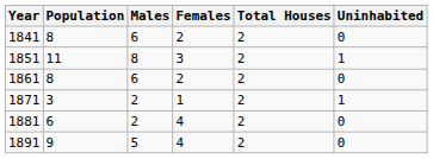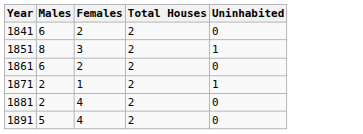 <table class="wikitable">
 <tr>
 <th>Year</th>
-<th>Population</th>
 <th>Males</th>
 <th>Females</th>
 <th>Total Houses</th>
 <th>Uninhabited</th>
 </tr>
 <tr>
 <td>1841</td>
-<td>8</td>
 <td>6</td>
 <td>2</td>
 <td>2</td>
 <td>0</td>
 </tr>
 <tr>
 <td>1851</td>
-<td>11</td>
 <td>8</td>
 <td>3</td>
 <td>2</td>
 <td>1</td>
 </tr>
 <tr>
 <td>1861</td>
-<td>8</td>
 <td>6</td>
 <td>2</td>
 <td>2</td>
 <td>0</td>
 </tr>
 <tr>
 <td>1871</td>
-<td>3</td>
 <td>2</td>
 <td>1</td>
 <td>2</td>
 <td>1</td>
 </tr>
 <tr>
 <td>1881</td>
-<td>6</td>
 <td>2</td>
 <td>4</td>
 <td>2</td>
 <td>0</td>
 </tr>
 <tr>
 <td>1891</td>
-<td>9</td>
 <td>5</td>
 <td>4</td>
 <td>2</td>
 <td>0</td>
 </tr>
 </table>
